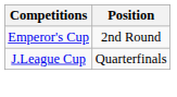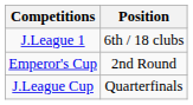 <table class="wikitable" style="text-align:center;">
 <tr>
 <th>Competitions</th>
 <th>Position</th>
+</tr>
+<tr>
+<td><a href='#'>J.League 1</a></td>
+<td>6th / 18 clubs</td>
 </tr>
 <tr>
 <td><a href='#'>Emperor's Cup</a></td>
 <td>2nd Round</td>
 </tr>
 <tr>
 <td><a href='#'>J.League Cup</a></td>
 <td>Quarterfinals</td>
 </tr>
 </table>
